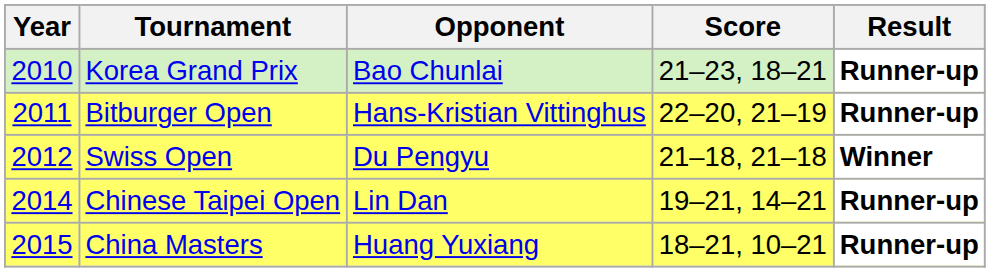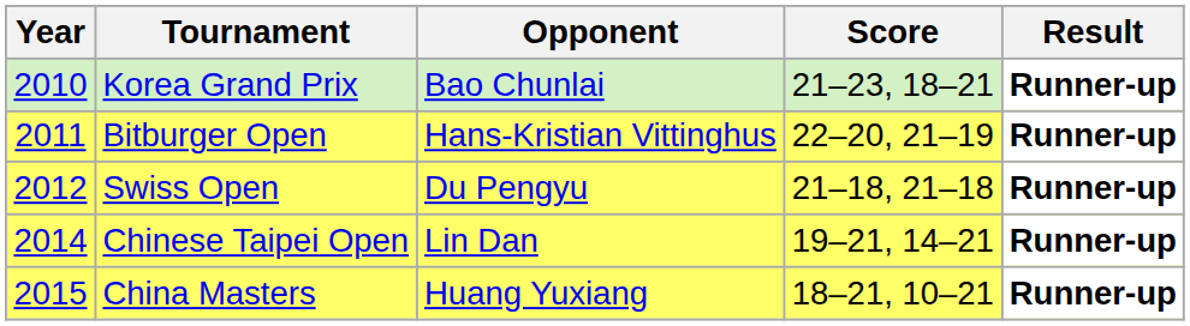 <table class="sortable wikitable" style="font-size: 90%;">
 <tr>
 <th>Year</th>
 <th>Tournament</th>
 <th>Opponent</th>
 <th>Score</th>
 <th>Result</th>
 </tr>
 <tr style="background:#D4F1C5">
 <td align="center"><a href='#'>2010</a></td>
 <td align="left"><a href='#'>Korea Grand Prix</a></td>
 <td align="left"> <a href='#'>Bao Chunlai</a></td>
 <td align="left">21–23, 18–21</td>
 <td style="text-align:left; background:white"> <strong>Runner-up</strong></td>
 </tr>
 <tr style="background:#FFFF67">
 <td align="center"><a href='#'>2011</a></td>
 <td align="left"><a href='#'>Bitburger Open</a></td>
 <td align="left"> <a href='#'>Hans-Kristian Vittinghus</a></td>
 <td align="left">22–20, 21–19</td>
 <td style="text-align:left; background:white"> <strong>Runner-up</strong></td>
 </tr>
 <tr style="background:#FFFF67">
 <td align="center"><a href='#'>2012</a></td>
 <td align="left"><a href='#'>Swiss Open</a></td>
 <td align="left"> <a href='#'>Du Pengyu</a></td>
 <td align="left">21–18, 21–18</td>
-<td style="text-align:left; background:white"> <strong>Winner</strong></td>
+<td style="text-align:left; background:white"> <strong>Runner-up</strong></td>
 </tr>
 <tr style="background:#FFFF67">
 <td align="center"><a href='#'>2014</a></td>
 <td align="left"><a href='#'>Chinese Taipei Open</a></td>
 <td align="left"> <a href='#'>Lin Dan</a></td>
 <td align="left">19–21, 14–21</td>
 <td style="text-align:left; background:white"> <strong>Runner-up</strong></td>
 </tr>
 <tr style="background:#FFFF67">
 <td align="center"><a href='#'>2015</a></td>
 <td align="left"><a href='#'>China Masters</a></td>
 <td align="left"> <a href='#'>Huang Yuxiang</a></td>
 <td align="left">18–21, 10–21</td>
 <td style="text-align:left; background:white"> <strong>Runner-up</strong></td>
 </tr>
 </table>
